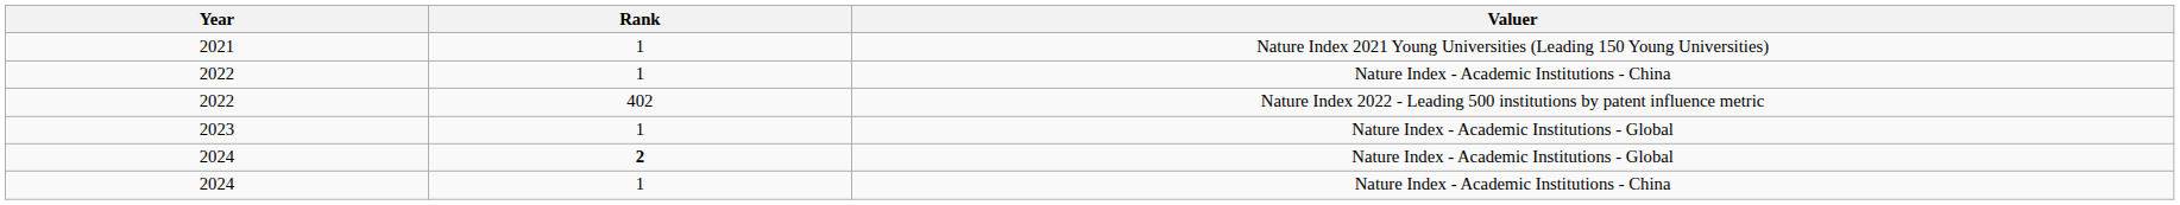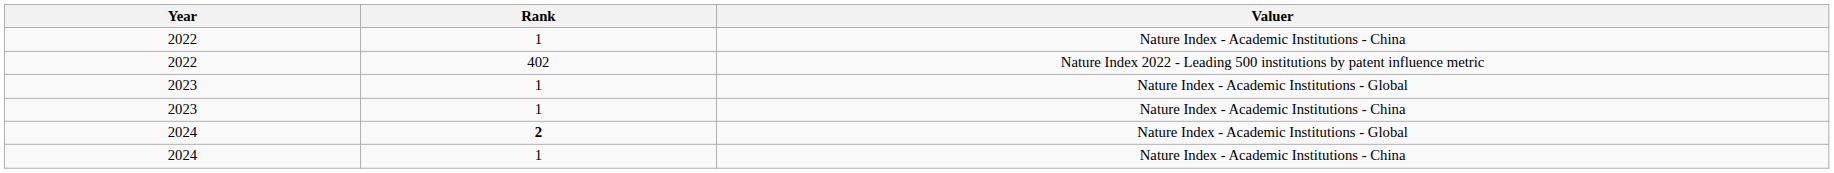 <table class="wikitable sortable" width="100%">
 <tr>
 <th width="8%">Year</th>
 <th width="8%">Rank</th>
 <th width="25%">Valuer</th>
-</tr>
-<tr>
-<td align="center">2021</td>
-<td align="center">1</td>
-<td align="center">Nature Index 2021 Young Universities (Leading 150 Young Universities)</td>
 </tr>
 <tr>
 <td align="center">2022</td>
 <td align="center">1</td>
 <td align="center">Nature Index - Academic Institutions - China</td>
 </tr>
 <tr>
 <td align="center">2022</td>
 <td align="center">402</td>
 <td align="center">Nature Index 2022 - Leading 500 institutions by patent influence metric</td>
 </tr>
 <tr>
 <td align="center">2023</td>
 <td align="center">1</td>
 <td align="center">Nature Index - Academic Institutions - Global</td>
 </tr>
 <tr>
+<td align="center">2023</td>
+<td align="center">1</td>
+<td align="center">Nature Index - Academic Institutions - China</td>
+</tr>
+<tr>
 <td align="center">2024</td>
 <td align="center"><strong>2</strong></td>
 <td align="center">Nature Index - Academic Institutions - Global</td>
 </tr>
 <tr>
 <td align="center">2024</td>
 <td align="center">1</td>
 <td align="center">Nature Index - Academic Institutions - China</td>
 </tr>
 </table>
